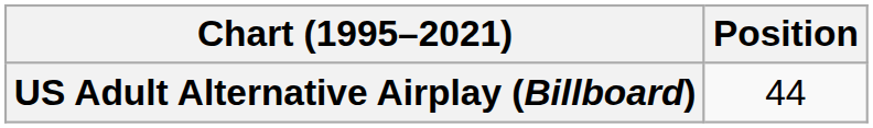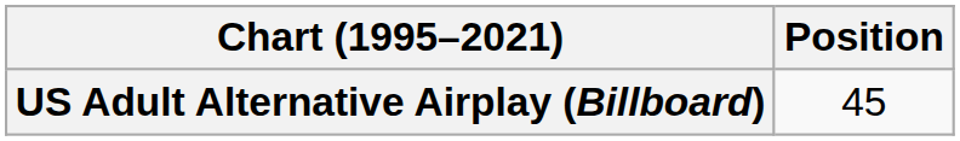 <table class="wikitable plainrowheaders" style="text-align:center">
 <tr>
 <th>Chart (1995–2021)</th>
 <th>Position</th>
 </tr>
 <tr>
 <th scope="row">US Adult Alternative Airplay (<em>Billboard</em>)</th>
-<td>44</td>
+<td>45</td>
 </tr>
 </table>
